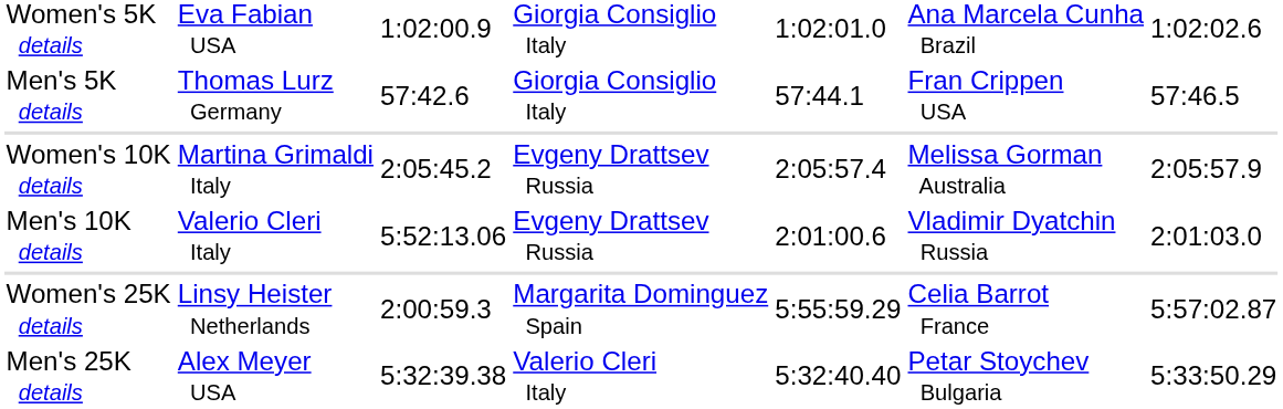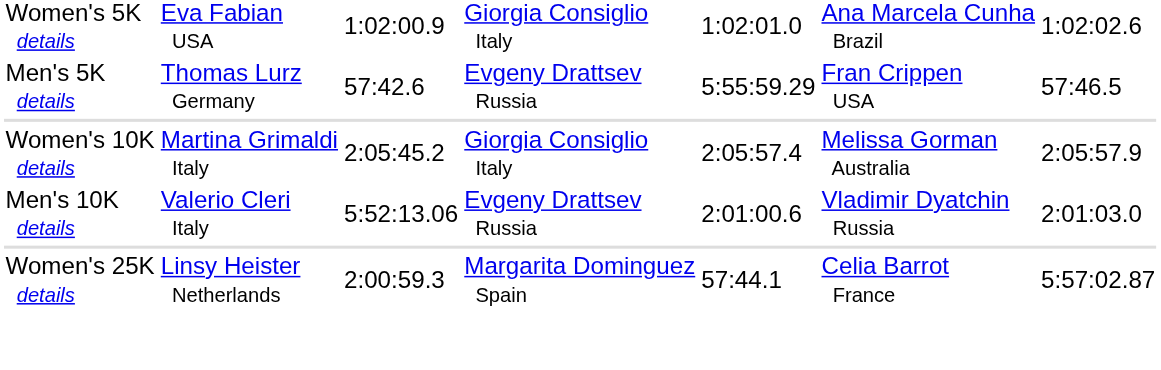 <table>
 <tr>
 <td>Women's 5K <small><br>   <em><a href='#'>details</a></em></small></td>
 <td><a href='#'>Eva Fabian</a> <small><br>    USA </small></td>
 <td>1:02:00.9</td>
 <td><a href='#'>Giorgia Consiglio</a> <small><br>    Italy </small></td>
 <td>1:02:01.0</td>
 <td><a href='#'>Ana Marcela Cunha</a> <small><br>    Brazil </small></td>
 <td>1:02:02.6</td>
 </tr>
 <tr>
 <td>Men's 5K <small><br>   <em><a href='#'>details</a></em></small></td>
 <td><a href='#'>Thomas Lurz</a> <small><br>    Germany </small></td>
 <td>57:42.6</td>
-<td><a href='#'>Giorgia Consiglio</a> <small><br>    Italy </small></td>
-<td>57:44.1</td>
+<td><a href='#'>Evgeny Drattsev</a> <small><br>    Russia </small></td>
+<td>5:55:59.29</td>
 <td><a href='#'>Fran Crippen</a> <small><br>    USA </small></td>
 <td>57:46.5</td>
 </tr>
 <tr bgcolor=#DDDDDD>
 <td colspan=7></td>
 </tr>
 <tr>
 <td>Women's 10K <small><br>   <em><a href='#'>details</a></em></small></td>
 <td><a href='#'>Martina Grimaldi</a> <small><br>    Italy </small></td>
 <td>2:05:45.2</td>
-<td><a href='#'>Evgeny Drattsev</a> <small><br>    Russia </small></td>
+<td><a href='#'>Giorgia Consiglio</a> <small><br>    Italy </small></td>
 <td>2:05:57.4</td>
 <td><a href='#'>Melissa Gorman</a> <small><br>    Australia </small></td>
 <td>2:05:57.9</td>
 </tr>
 <tr>
 <td>Men's 10K <small><br>   <em><a href='#'>details</a></em></small></td>
 <td><a href='#'>Valerio Cleri</a> <small><br>    Italy </small></td>
 <td>5:52:13.06</td>
 <td><a href='#'>Evgeny Drattsev</a> <small><br>    Russia </small></td>
 <td>2:01:00.6</td>
 <td><a href='#'>Vladimir Dyatchin</a> <small><br>    Russia </small></td>
 <td>2:01:03.0</td>
 </tr>
 <tr bgcolor=#DDDDDD>
 <td colspan=7></td>
 </tr>
 <tr>
 <td>Women's 25K <small><br>   <em><a href='#'>details</a></em></small></td>
 <td><a href='#'>Linsy Heister</a> <small><br>    Netherlands </small></td>
 <td>2:00:59.3</td>
 <td><a href='#'>Margarita Dominguez</a> <small><br>    Spain </small></td>
-<td>5:55:59.29</td>
+<td>57:44.1</td>
 <td><a href='#'>Celia Barrot</a> <small><br>    France </small></td>
 <td>5:57:02.87</td>
 </tr>
 <tr>
-<td>Men's 25K <small><br>   <em><a href='#'>details</a></em></small></td>
-<td><a href='#'>Alex Meyer</a> <small><br>    USA </small></td>
-<td>5:32:39.38</td>
-<td><a href='#'>Valerio Cleri</a> <small><br>    Italy </small></td>
-<td>5:32:40.40</td>
-<td><a href='#'>Petar Stoychev</a> <small><br>    Bulgaria </small></td>
-<td>5:33:50.29</td>
-</tr>
-<tr>
 </tr>
 </table>
